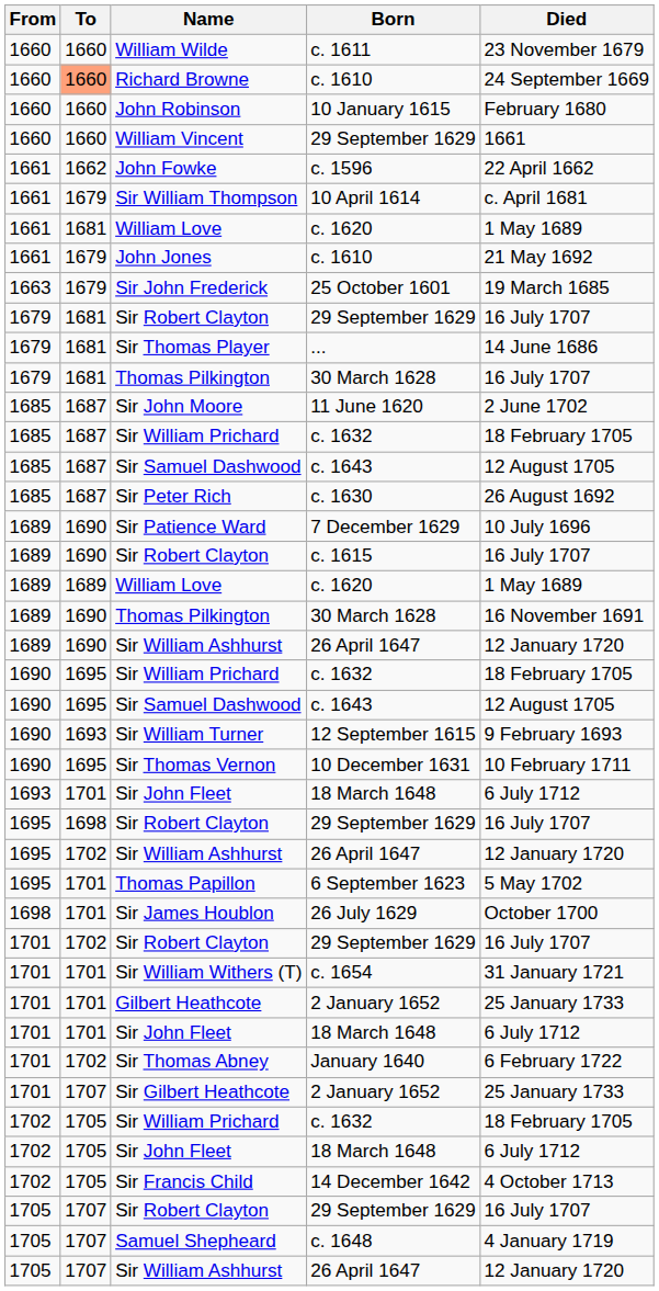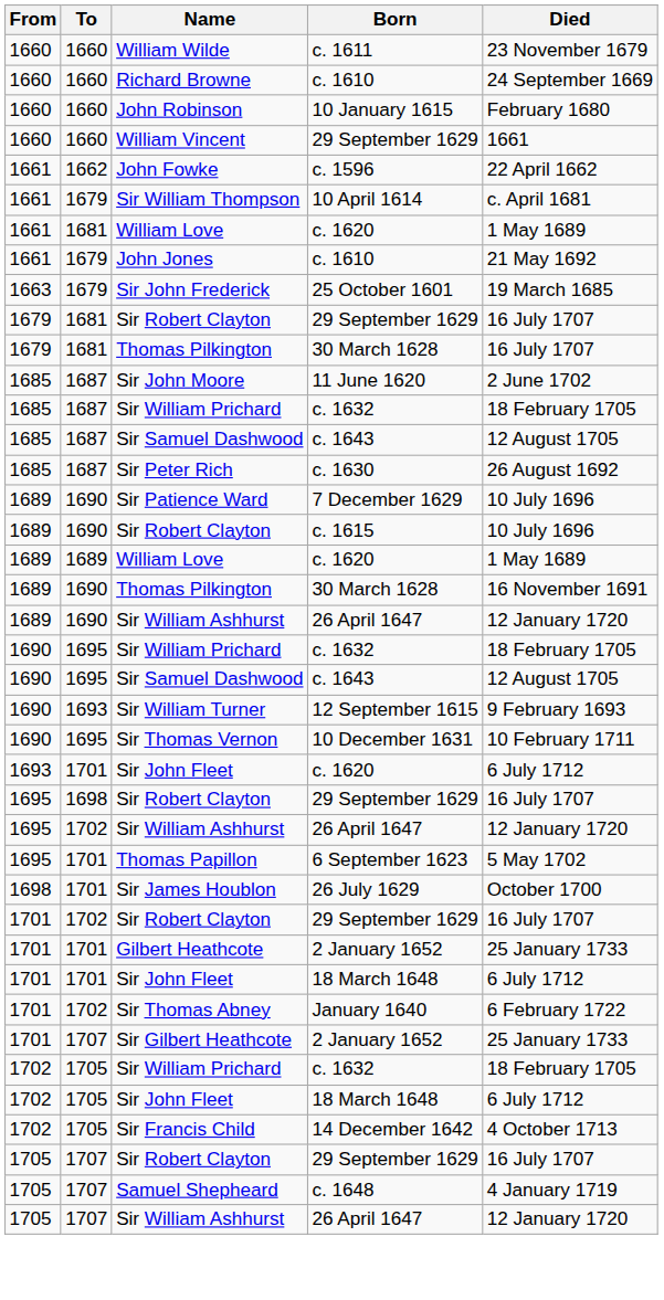 <table class="wikitable">
 <tr>
 <th>From</th>
 <th>To</th>
 <th>Name</th>
 <th>Born</th>
 <th>Died</th>
 </tr>
 <tr>
 <td>1660</td>
 <td>1660</td>
 <td><a href='#'>William Wilde</a></td>
 <td>c. 1611</td>
 <td>23 November 1679</td>
 </tr>
 <tr>
 <td>1660</td>
-<td style="background: lightsalmon;">1660</td>
+<td>1660</td>
 <td><a href='#'>Richard Browne</a></td>
 <td>c. 1610</td>
 <td>24 September 1669</td>
 </tr>
 <tr>
 <td>1660</td>
 <td>1660</td>
 <td><a href='#'>John Robinson</a></td>
 <td>10 January 1615</td>
 <td>February 1680</td>
 </tr>
 <tr>
 <td>1660</td>
 <td>1660</td>
 <td><a href='#'>William Vincent</a></td>
 <td>29 September 1629</td>
 <td>1661</td>
 </tr>
 <tr>
 <td>1661</td>
 <td>1662</td>
 <td><a href='#'>John Fowke</a></td>
 <td>c. 1596</td>
 <td>22 April 1662</td>
 </tr>
 <tr>
 <td>1661</td>
 <td>1679</td>
 <td><a href='#'>Sir William Thompson</a></td>
 <td>10 April 1614</td>
 <td>c. April 1681</td>
 </tr>
 <tr>
 <td>1661</td>
 <td>1681</td>
 <td><a href='#'>William Love</a></td>
 <td>c. 1620</td>
 <td>1 May 1689</td>
 </tr>
 <tr>
 <td>1661</td>
 <td>1679</td>
 <td><a href='#'>John Jones</a></td>
 <td>c. 1610</td>
 <td>21 May 1692</td>
 </tr>
 <tr>
 <td>1663</td>
 <td>1679</td>
 <td><a href='#'>Sir John Frederick</a></td>
 <td>25 October 1601</td>
 <td>19 March 1685</td>
 </tr>
 <tr>
 <td>1679</td>
 <td>1681</td>
 <td>Sir <a href='#'>Robert Clayton</a></td>
 <td>29 September 1629</td>
 <td>16 July 1707</td>
 </tr>
 <tr>
 <td>1679</td>
 <td>1681</td>
-<td>Sir <a href='#'>Thomas Player</a></td>
-<td>...</td>
-<td>14 June 1686</td>
-</tr>
-<tr>
-<td>1679</td>
-<td>1681</td>
 <td><a href='#'>Thomas Pilkington</a></td>
 <td>30 March 1628</td>
 <td>16 July 1707</td>
 </tr>
 <tr>
 <td>1685</td>
 <td>1687</td>
 <td>Sir <a href='#'>John Moore</a></td>
 <td>11 June 1620</td>
 <td>2 June 1702</td>
 </tr>
 <tr>
 <td>1685</td>
 <td>1687</td>
 <td>Sir <a href='#'>William Prichard</a></td>
 <td>c. 1632</td>
 <td>18 February 1705</td>
 </tr>
 <tr>
 <td>1685</td>
 <td>1687</td>
 <td>Sir <a href='#'>Samuel Dashwood</a></td>
 <td>c. 1643</td>
 <td>12 August 1705</td>
 </tr>
 <tr>
 <td>1685</td>
 <td>1687</td>
 <td>Sir <a href='#'>Peter Rich</a></td>
 <td>c. 1630</td>
 <td>26 August 1692</td>
 </tr>
 <tr>
 <td>1689</td>
 <td>1690</td>
 <td>Sir <a href='#'>Patience Ward</a></td>
 <td>7 December 1629</td>
 <td>10 July 1696</td>
 </tr>
 <tr>
 <td>1689</td>
 <td>1690</td>
 <td>Sir <a href='#'>Robert Clayton</a></td>
 <td>c. 1615</td>
-<td>16 July 1707</td>
+<td>10 July 1696</td>
 </tr>
 <tr>
 <td>1689</td>
 <td>1689</td>
 <td><a href='#'>William Love</a></td>
 <td>c. 1620</td>
 <td>1 May 1689</td>
 </tr>
 <tr>
 <td>1689</td>
 <td>1690</td>
 <td><a href='#'>Thomas Pilkington</a></td>
 <td>30 March 1628</td>
 <td>16 November 1691</td>
 </tr>
 <tr>
 <td>1689</td>
 <td>1690</td>
 <td>Sir <a href='#'>William Ashhurst</a></td>
 <td>26 April 1647</td>
 <td>12 January 1720</td>
 </tr>
 <tr>
 <td>1690</td>
 <td>1695</td>
 <td>Sir <a href='#'>William Prichard</a></td>
 <td>c. 1632</td>
 <td>18 February 1705</td>
 </tr>
 <tr>
 <td>1690</td>
 <td>1695</td>
 <td>Sir <a href='#'>Samuel Dashwood</a></td>
 <td>c. 1643</td>
 <td>12 August 1705</td>
 </tr>
 <tr>
 <td>1690</td>
 <td>1693</td>
 <td>Sir <a href='#'>William Turner</a></td>
 <td>12 September 1615</td>
 <td>9 February 1693</td>
 </tr>
 <tr>
 <td>1690</td>
 <td>1695</td>
 <td>Sir <a href='#'>Thomas Vernon</a></td>
 <td>10 December 1631</td>
 <td>10 February 1711</td>
 </tr>
 <tr>
 <td>1693</td>
 <td>1701</td>
 <td>Sir <a href='#'>John Fleet</a></td>
-<td>18 March 1648</td>
+<td>c. 1620</td>
 <td>6 July 1712</td>
 </tr>
 <tr>
 <td>1695</td>
 <td>1698</td>
 <td>Sir <a href='#'>Robert Clayton</a></td>
 <td>29 September 1629</td>
 <td>16 July 1707</td>
 </tr>
 <tr>
 <td>1695</td>
 <td>1702</td>
 <td>Sir <a href='#'>William Ashhurst</a></td>
 <td>26 April 1647</td>
 <td>12 January 1720</td>
 </tr>
 <tr>
 <td>1695</td>
 <td>1701</td>
 <td><a href='#'>Thomas Papillon</a></td>
 <td>6 September 1623</td>
 <td>5 May 1702</td>
 </tr>
 <tr>
 <td>1698</td>
 <td>1701</td>
 <td>Sir <a href='#'>James Houblon</a></td>
 <td>26 July 1629</td>
 <td>October 1700</td>
 </tr>
 <tr>
 <td>1701</td>
 <td>1702</td>
 <td>Sir <a href='#'>Robert Clayton</a></td>
 <td>29 September 1629</td>
 <td>16 July 1707</td>
-</tr>
-<tr>
-<td>1701</td>
-<td>1701</td>
-<td>Sir <a href='#'>William Withers</a> (T)</td>
-<td>c. 1654</td>
-<td>31 January 1721</td>
 </tr>
 <tr>
 <td>1701</td>
 <td>1701</td>
 <td><a href='#'>Gilbert Heathcote</a></td>
 <td>2 January 1652</td>
 <td>25 January 1733</td>
 </tr>
 <tr>
 <td>1701</td>
 <td>1701</td>
 <td>Sir <a href='#'>John Fleet</a></td>
 <td>18 March 1648</td>
 <td>6 July 1712</td>
 </tr>
 <tr>
 <td>1701</td>
 <td>1702</td>
 <td>Sir <a href='#'>Thomas Abney</a></td>
 <td>January 1640</td>
 <td>6 February 1722</td>
 </tr>
 <tr>
 <td>1701</td>
 <td>1707</td>
 <td>Sir <a href='#'>Gilbert Heathcote</a></td>
 <td>2 January 1652</td>
 <td>25 January 1733</td>
 </tr>
 <tr>
 <td>1702</td>
 <td>1705</td>
 <td>Sir <a href='#'>William Prichard</a></td>
 <td>c. 1632</td>
 <td>18 February 1705</td>
 </tr>
 <tr>
 <td>1702</td>
 <td>1705</td>
 <td>Sir <a href='#'>John Fleet</a></td>
 <td>18 March 1648</td>
 <td>6 July 1712</td>
 </tr>
 <tr>
 <td>1702</td>
 <td>1705</td>
 <td>Sir <a href='#'>Francis Child</a></td>
 <td>14 December 1642</td>
 <td>4 October 1713</td>
 </tr>
 <tr>
 <td>1705</td>
 <td>1707</td>
 <td>Sir <a href='#'>Robert Clayton</a></td>
 <td>29 September 1629</td>
 <td>16 July 1707</td>
 </tr>
 <tr>
 <td>1705</td>
 <td>1707</td>
 <td><a href='#'>Samuel Shepheard</a></td>
 <td>c. 1648</td>
 <td>4 January 1719</td>
 </tr>
 <tr>
 <td>1705</td>
 <td>1707</td>
 <td>Sir <a href='#'>William Ashhurst</a></td>
 <td>26 April 1647</td>
 <td>12 January 1720</td>
 </tr>
 </table>
